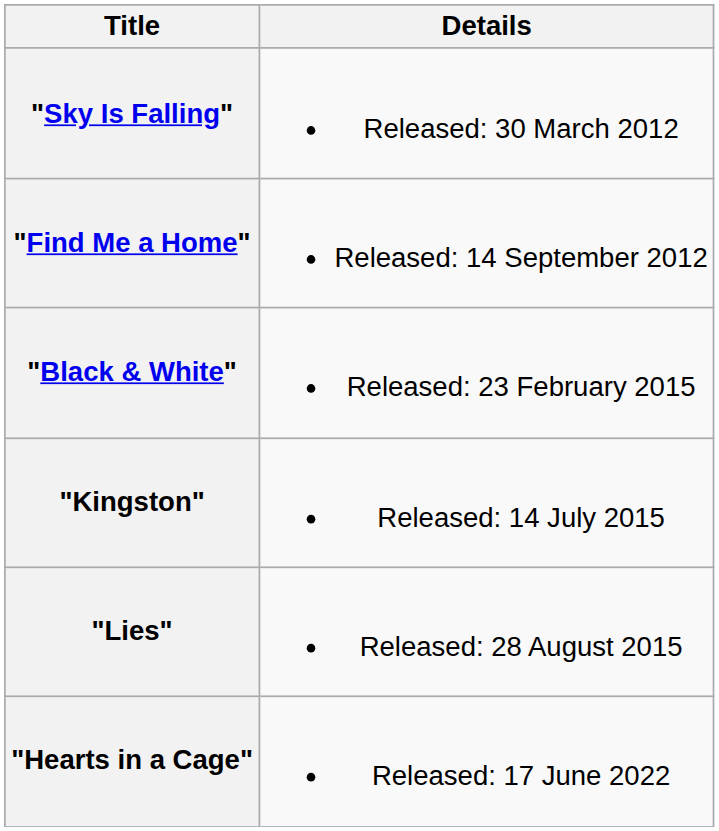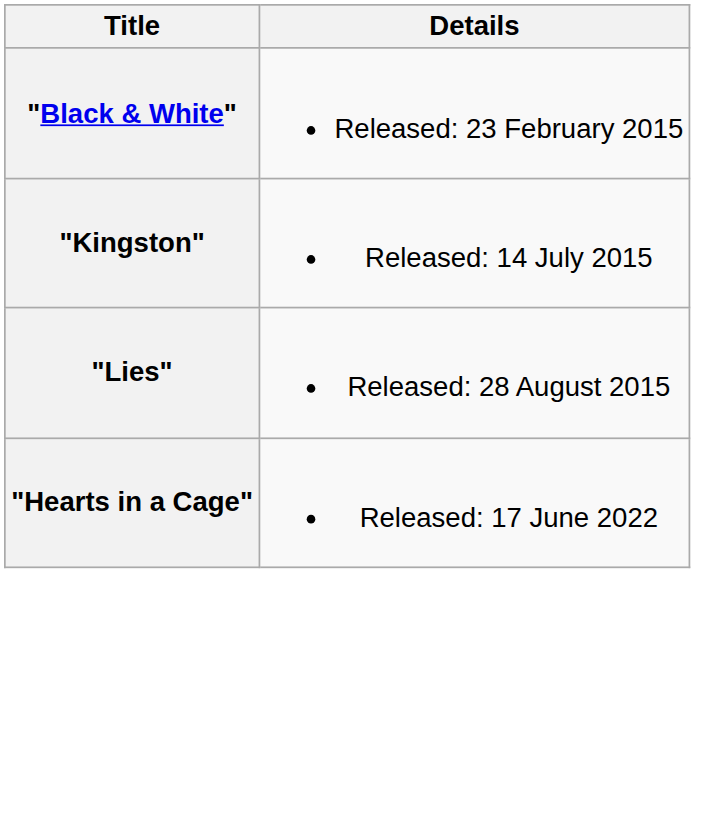 <table class="wikitable plainrowheaders" style="text-align:center;">
 <tr>
 <th scope="col">Title</th>
 <th scope="col">Details</th>
-</tr>
-<tr>
-<th scope="row">"<a href='#'>Sky Is Falling</a>"</th>
-<td><br><ul><li>Released: 30 March 2012</li></ul></td>
-</tr>
-<tr>
-<th scope="row">"<a href='#'>Find Me a Home</a>"</th>
-<td><br><ul><li>Released: 14 September 2012</li></ul></td>
 </tr>
 <tr>
 <th scope="row">"<a href='#'>Black & White</a>"</th>
 <td><br><ul><li>Released: 23 February 2015</li></ul></td>
 </tr>
 <tr>
 <th scope="row">"Kingston"</th>
 <td><br><ul><li>Released: 14 July 2015</li></ul></td>
 </tr>
 <tr>
 <th scope="row">"Lies"</th>
 <td><br><ul><li>Released: 28 August 2015</li></ul></td>
 </tr>
 <tr>
 <th scope="row">"Hearts in a Cage"</th>
 <td><br><ul><li>Released: 17 June 2022</li></ul></td>
 </tr>
 </table>
